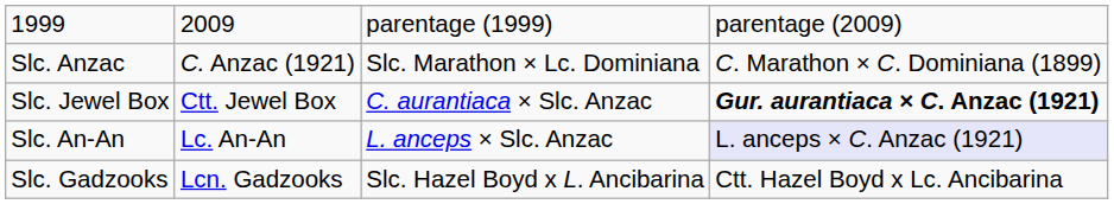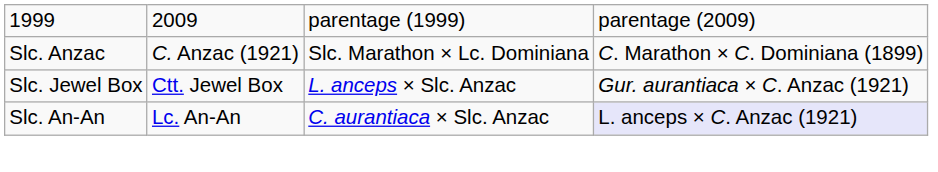 <table class="wikitable">
 <tr>
 <td>1999</td>
 <td>2009</td>
 <td>parentage (1999)</td>
 <td>parentage (2009)</td>
 </tr>
 <tr>
 <td>Slc. Anzac</td>
 <td><em>C.</em> Anzac (1921)</td>
 <td>Slc. Marathon × Lc. Dominiana</td>
 <td><em>C</em>. Marathon × <em>C</em>. Dominiana (1899)</td>
 </tr>
 <tr>
 <td>Slc. Jewel Box</td>
 <td><a href='#'>Ctt.</a> Jewel Box</td>
-<td><em><a href='#'>C. aurantiaca</a></em> × Slc. Anzac</td>
-<td><strong><em>Gur. aurantiaca</em> × <em>C</em>. Anzac (1921)</strong></td>
+<td><em><a href='#'>L. anceps</a></em> × Slc. Anzac</td>
+<td><em>Gur. aurantiaca</em> × <em>C</em>. Anzac (1921)</td>
 </tr>
 <tr>
 <td>Slc. An-An</td>
 <td><a href='#'>Lc.</a> An-An</td>
-<td><em><a href='#'>L. anceps</a></em> × Slc. Anzac</td>
+<td><em><a href='#'>C. aurantiaca</a></em> × Slc. Anzac</td>
 <td style="background: lavender;">L. anceps × <em>C</em>. Anzac (1921)</td>
 </tr>
-<tr>
-<td>Slc. Gadzooks</td>
-<td><a href='#'>Lcn.</a> Gadzooks</td>
-<td>Slc. Hazel Boyd x <em>L</em>. Ancibarina</td>
-<td>Ctt. Hazel Boyd x Lc. Ancibarina</td>
-</tr>
 </table>
